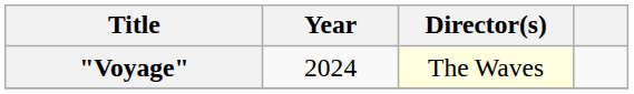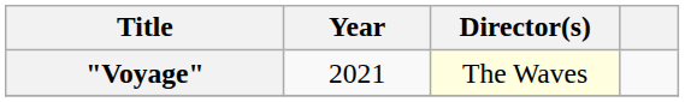 <table class="wikitable plainrowheaders" style="text-align:center;">
 <tr>
 <th scope="col" width="150">Title</th>
 <th scope="col" width="75">Year</th>
 <th scope="col" width="100">Director(s)</th>
 <th scope="col" width="25"></th>
 </tr>
 <tr>
 <th scope="row">"Voyage"</th>
-<td>2024</td>
+<td>2021</td>
 <td style="background: lightyellow;">The Waves</td>
 <td></td>
 </tr>
 <tr>
 </tr>
 </table>
